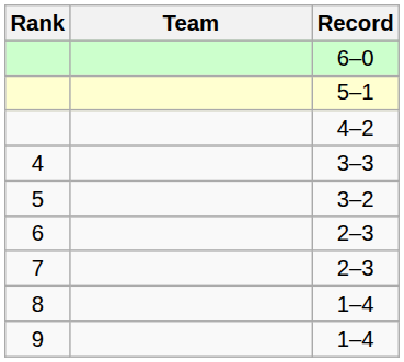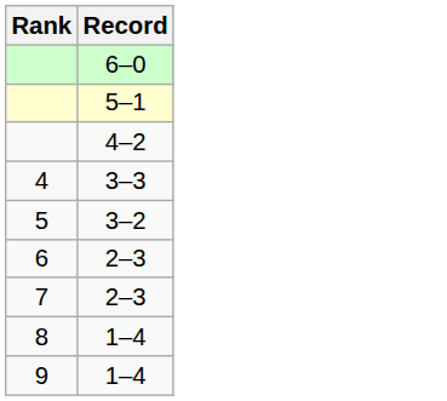 <table class="wikitable" style="font-size:90%;">
 <tr>
 <th>Rank</th>
-<th width=150px>Team</th>
 <th>Record</th>
 </tr>
 <tr bgcolor=ccffcc>
 <td align=center></td>
-<td></td>
 <td align=center>6–0</td>
 </tr>
 <tr bgcolor=ffffd0>
 <td align=center></td>
-<td></td>
 <td align=center>5–1</td>
 </tr>
 <tr>
 <td align=center></td>
-<td></td>
 <td align=center>4–2</td>
 </tr>
 <tr>
 <td align=center>4</td>
-<td></td>
 <td align=center>3–3</td>
 </tr>
 <tr>
 <td align=center>5</td>
-<td></td>
 <td align=center>3–2</td>
 </tr>
 <tr>
 <td align=center>6</td>
-<td></td>
 <td align=center>2–3</td>
 </tr>
 <tr>
 <td align=center>7</td>
-<td></td>
 <td align=center>2–3</td>
 </tr>
 <tr>
 <td align=center>8</td>
-<td></td>
 <td align=center>1–4</td>
 </tr>
 <tr>
 <td align=center>9</td>
-<td></td>
 <td align=center>1–4</td>
 </tr>
 </table>
